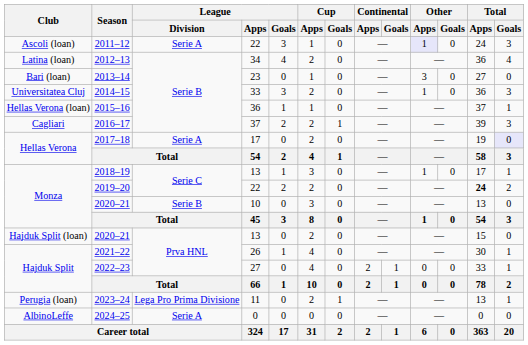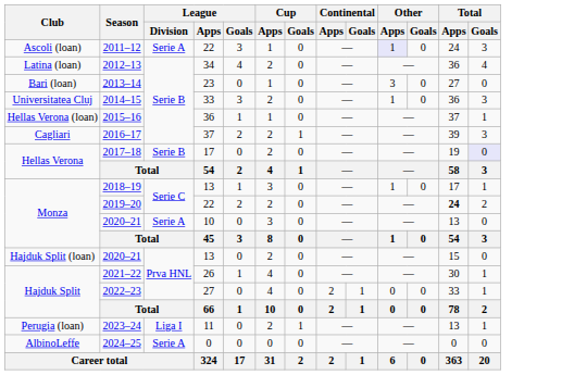 <table class="wikitable" style="text-align:center">
 <tr>
 <th rowspan=2>Club</th>
 <th rowspan=2>Season</th>
 <th colspan=3>League</th>
 <th colspan=2>Cup</th>
 <th colspan=2>Continental</th>
 <th colspan=2>Other</th>
 <th colspan=2>Total</th>
 </tr>
 <tr>
 <th>Division</th>
 <th>Apps</th>
 <th>Goals</th>
 <th>Apps</th>
 <th>Goals</th>
 <th>Apps</th>
 <th>Goals</th>
 <th>Apps</th>
 <th>Goals</th>
 <th>Apps</th>
 <th>Goals</th>
 </tr>
 <tr>
 <td><a href='#'>Ascoli</a> (loan)</td>
 <td><a href='#'>2011–12</a></td>
 <td><a href='#'>Serie A</a></td>
 <td>22</td>
 <td>3</td>
 <td>1</td>
 <td>0</td>
 <td colspan="2">—</td>
 <td style="background: lavender;">1</td>
 <td>0</td>
 <td>24</td>
 <td>3</td>
 </tr>
 <tr>
 <td><a href='#'>Latina</a> (loan)</td>
 <td><a href='#'>2012–13</a></td>
 <td rowspan="5"><a href='#'>Serie B</a></td>
 <td>34</td>
 <td>4</td>
 <td>2</td>
 <td>0</td>
 <td colspan="2">—</td>
 <td colspan="2">—</td>
 <td>36</td>
 <td>4</td>
 </tr>
 <tr>
 <td><a href='#'>Bari</a> (loan)</td>
 <td><a href='#'>2013–14</a></td>
 <td>23</td>
 <td>0</td>
 <td>1</td>
 <td>0</td>
 <td colspan="2">—</td>
 <td>3</td>
 <td>0</td>
 <td>27</td>
 <td>0</td>
 </tr>
 <tr>
 <td><a href='#'>Universitatea Cluj</a></td>
 <td><a href='#'>2014–15</a></td>
 <td>33</td>
 <td>3</td>
 <td>2</td>
 <td>0</td>
 <td colspan="2">—</td>
 <td>1</td>
 <td>0</td>
 <td>36</td>
 <td>3</td>
 </tr>
 <tr>
 <td rowspan="1"><a href='#'>Hellas Verona</a> (loan)</td>
 <td><a href='#'>2015–16</a></td>
 <td>36</td>
 <td>1</td>
 <td>1</td>
 <td>0</td>
 <td colspan="2">—</td>
 <td colspan="2">—</td>
 <td>37</td>
 <td>1</td>
 </tr>
 <tr>
 <td><a href='#'>Cagliari</a></td>
 <td><a href='#'>2016–17</a></td>
 <td>37</td>
 <td>2</td>
 <td>2</td>
 <td>1</td>
 <td colspan="2">—</td>
 <td colspan="2">—</td>
 <td>39</td>
 <td>3</td>
 </tr>
 <tr>
 <td rowspan="2"><a href='#'>Hellas Verona</a></td>
 <td><a href='#'>2017–18</a></td>
-<td><a href='#'>Serie A</a></td>
+<td><a href='#'>Serie B</a></td>
 <td>17</td>
 <td>0</td>
 <td>2</td>
 <td>0</td>
 <td colspan="2">—</td>
 <td colspan="2">—</td>
 <td>19</td>
 <td style="background: lavender;">0</td>
 </tr>
 <tr>
 <th colspan="2">Total</th>
 <th>54</th>
 <th>2</th>
 <th>4</th>
 <th>1</th>
 <th colspan="2">—</th>
 <th colspan="2">—</th>
 <th>58</th>
 <th>3</th>
 </tr>
 <tr>
 <td rowspan="4"><a href='#'>Monza</a></td>
 <td><a href='#'>2018–19</a></td>
 <td rowspan="2"><a href='#'>Serie C</a></td>
 <td>13</td>
 <td>1</td>
 <td>3</td>
 <td>0</td>
 <td colspan="2">—</td>
 <td>1</td>
 <td>0</td>
 <td>17</td>
 <td>1</td>
 </tr>
 <tr>
 <td><a href='#'>2019–20</a></td>
 <td>22</td>
 <td>2</td>
 <td>2</td>
 <td>0</td>
 <td colspan="2">—</td>
 <td colspan="2">—</td>
 <td><strong>24</strong></td>
 <td>2</td>
 </tr>
 <tr>
 <td><a href='#'>2020–21</a></td>
-<td><a href='#'>Serie B</a></td>
+<td><a href='#'>Serie A</a></td>
 <td>10</td>
 <td>0</td>
 <td>3</td>
 <td>0</td>
 <td colspan="2">—</td>
 <td colspan="2">—</td>
 <td>13</td>
 <td>0</td>
 </tr>
 <tr>
 <th colspan="2">Total</th>
 <th>45</th>
 <th>3</th>
 <th>8</th>
 <th>0</th>
 <th colspan="2">—</th>
 <th>1</th>
 <th>0</th>
 <th>54</th>
 <th>3</th>
 </tr>
 <tr>
 <td><a href='#'>Hajduk Split</a> (loan)</td>
 <td><a href='#'>2020–21</a></td>
 <td rowspan="3"><a href='#'>Prva HNL</a></td>
 <td>13</td>
 <td>0</td>
 <td>2</td>
 <td>0</td>
 <td colspan="2">—</td>
 <td colspan="2">—</td>
 <td>15</td>
 <td>0</td>
 </tr>
 <tr>
 <td rowspan="3"><a href='#'>Hajduk Split</a></td>
 <td><a href='#'>2021–22</a></td>
 <td>26</td>
 <td>1</td>
 <td>4</td>
 <td>0</td>
 <td colspan="2">—</td>
 <td colspan="2">—</td>
 <td>30</td>
 <td>1</td>
 </tr>
 <tr>
 <td><a href='#'>2022–23</a></td>
 <td>27</td>
 <td>0</td>
 <td>4</td>
 <td>0</td>
 <td>2</td>
 <td>1</td>
 <td>0</td>
 <td>0</td>
 <td>33</td>
 <td>1</td>
 </tr>
 <tr>
 <th colspan="2">Total</th>
 <th>66</th>
 <th>1</th>
 <th>10</th>
 <th>0</th>
 <th>2</th>
 <th>1</th>
 <th>0</th>
 <th>0</th>
 <th>78</th>
 <th>2</th>
 </tr>
 <tr>
 <td><a href='#'>Perugia</a> (loan)</td>
 <td><a href='#'>2023–24</a></td>
-<td><a href='#'>Lega Pro Prima Divisione</a></td>
+<td><a href='#'>Liga I</a></td>
 <td>11</td>
 <td>0</td>
 <td>2</td>
 <td>1</td>
 <td colspan="2">—</td>
 <td colspan="2">—</td>
 <td>13</td>
 <td>1</td>
 </tr>
 <tr>
 <td><a href='#'>AlbinoLeffe</a></td>
 <td><a href='#'>2024–25</a></td>
 <td><a href='#'>Serie A</a></td>
 <td>0</td>
 <td>0</td>
 <td>0</td>
 <td>0</td>
 <td colspan="2">—</td>
 <td colspan="2">—</td>
 <td>0</td>
 <td>0</td>
 </tr>
 <tr>
 <th colspan="3">Career total</th>
 <th>324</th>
 <th>17</th>
 <th>31</th>
 <th>2</th>
 <th>2</th>
 <th>1</th>
 <th>6</th>
 <th>0</th>
 <th>363</th>
 <th>20</th>
 </tr>
 </table>
